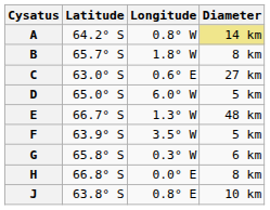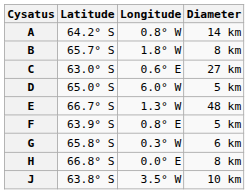 <table class="wikitable" style="text-align: right;">
 <tr>
 <th scope="col">Cysatus</th>
 <th scope="col">Latitude</th>
 <th scope="col">Longitude</th>
 <th scope="col">Diameter</th>
 </tr>
 <tr>
 <th scope="row">A</th>
 <td>64.2° S</td>
 <td>0.8° W</td>
-<td style="background: khaki;">14 km</td>
+<td>14 km</td>
 </tr>
 <tr>
 <th scope="row">B</th>
 <td>65.7° S</td>
 <td>1.8° W</td>
 <td>8 km</td>
 </tr>
 <tr>
 <th scope="row">C</th>
 <td>63.0° S</td>
 <td>0.6° E</td>
 <td>27 km</td>
 </tr>
 <tr>
 <th scope="row">D</th>
 <td>65.0° S</td>
 <td>6.0° W</td>
 <td>5 km</td>
 </tr>
 <tr>
 <th scope="row">E</th>
 <td>66.7° S</td>
 <td>1.3° W</td>
 <td>48 km</td>
 </tr>
 <tr>
 <th scope="row">F</th>
 <td>63.9° S</td>
-<td>3.5° W</td>
+<td>0.8° E</td>
 <td>5 km</td>
 </tr>
 <tr>
 <th scope="row">G</th>
 <td>65.8° S</td>
 <td>0.3° W</td>
 <td>6 km</td>
 </tr>
 <tr>
 <th scope="row">H</th>
 <td>66.8° S</td>
 <td>0.0° E</td>
 <td>8 km</td>
 </tr>
 <tr>
 <th scope="row">J</th>
 <td>63.8° S</td>
-<td>0.8° E</td>
+<td>3.5° W</td>
 <td>10 km</td>
 </tr>
 </table>
